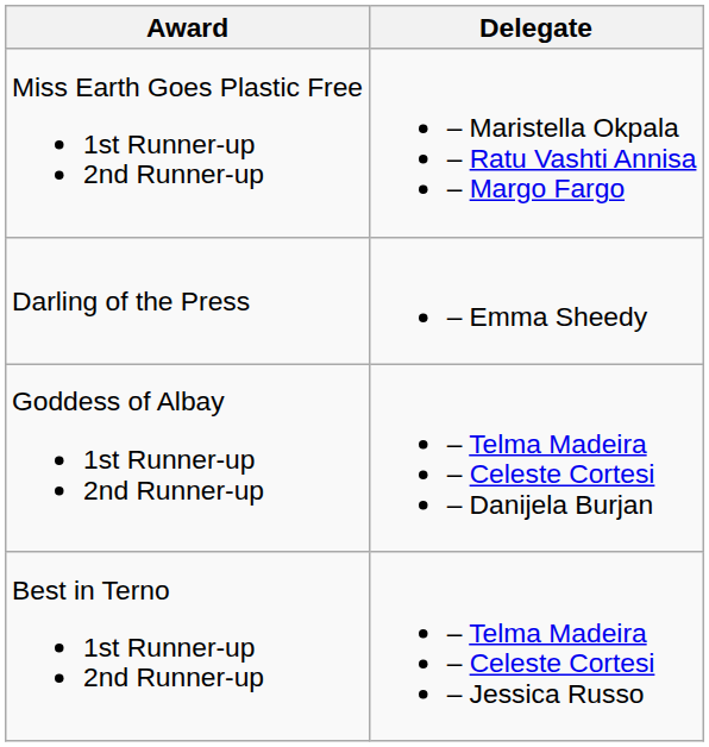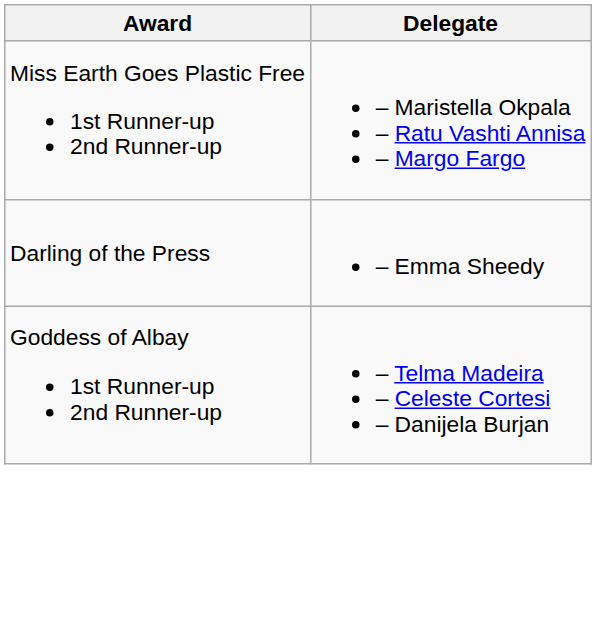 <table class="wikitable" style="font-size: 95%">
 <tr>
 <th>Award</th>
 <th>Delegate</th>
 </tr>
 <tr>
 <td>Miss Earth Goes Plastic Free<br><ul><li>1st Runner-up</li><li>2nd Runner-up</li></ul></td>
 <td><br><ul><li> – Maristella Okpala</li><li> – <a href='#'>Ratu Vashti Annisa</a></li><li> – <a href='#'>Margo Fargo</a></li></ul></td>
 </tr>
 <tr>
 <td>Darling of the Press</td>
 <td><br><ul><li> – Emma Sheedy</li></ul></td>
 </tr>
 <tr>
 <td>Goddess of Albay<br><ul><li>1st Runner-up</li><li>2nd Runner-up</li></ul></td>
 <td><br><ul><li> – <a href='#'>Telma Madeira</a></li><li> – <a href='#'>Celeste Cortesi</a></li><li> – Danijela Burjan</li></ul></td>
 </tr>
-<tr>
-<td>Best in Terno<br><ul><li>1st Runner-up</li><li>2nd Runner-up</li></ul></td>
-<td><br><ul><li> – <a href='#'>Telma Madeira</a></li><li> – <a href='#'>Celeste Cortesi</a></li><li> – Jessica Russo</li></ul></td>
-</tr>
 </table>
